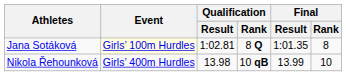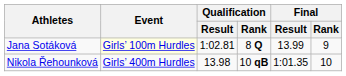 <table class="wikitable" border="1" style="font-size:90%">
 <tr>
 <th rowspan=2>Athletes</th>
 <th rowspan=2>Event</th>
 <th colspan=2>Qualification</th>
 <th colspan=2>Final</th>
 </tr>
 <tr>
 <th>Result</th>
 <th>Rank</th>
 <th>Result</th>
 <th>Rank</th>
 </tr>
 <tr>
 <td><a href='#'>Jana Sotáková</a></td>
 <td style="background: lightyellow;"><a href='#'>Girls’ 100m Hurdles</a></td>
 <td align=center>1:02.81</td>
 <td align=center>8 <strong>Q</strong></td>
-<td align=center>1:01.35</td>
-<td align=center>8</td>
+<td align=center>13.99</td>
+<td align=center>9</td>
 </tr>
 <tr>
 <td><a href='#'>Nikola Řehounková</a></td>
 <td><a href='#'>Girls’ 400m Hurdles</a></td>
 <td align=center>13.98</td>
 <td align=center>10 <strong>qB</strong></td>
-<td align=center>13.99</td>
+<td align=center>1:01.35</td>
 <td align=center>10</td>
 </tr>
 </table>
